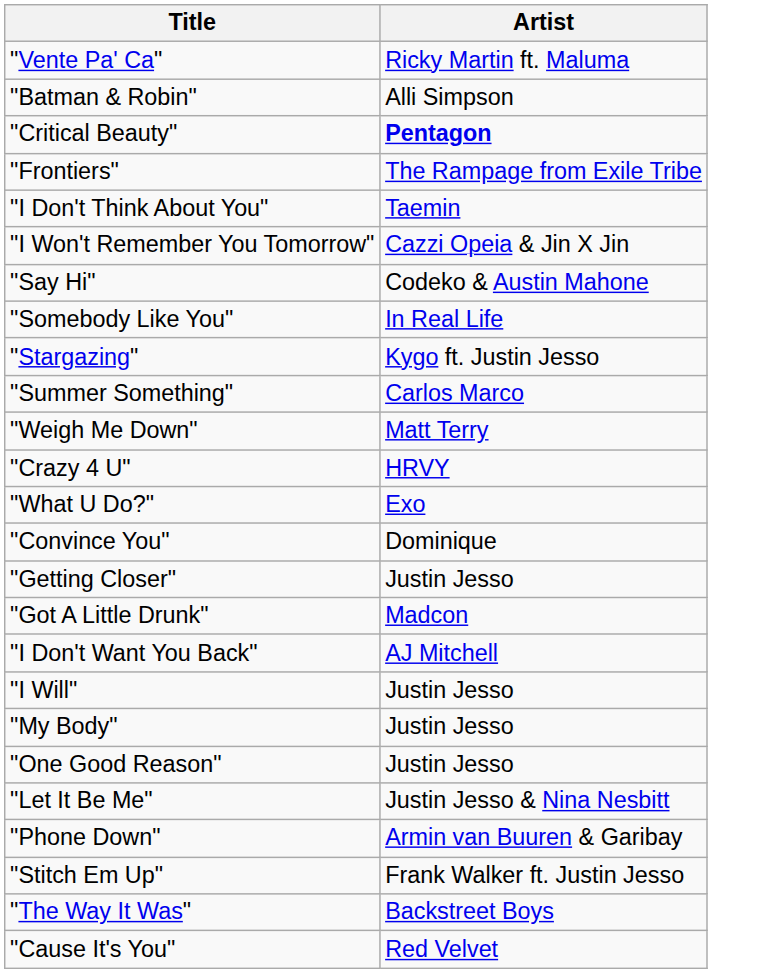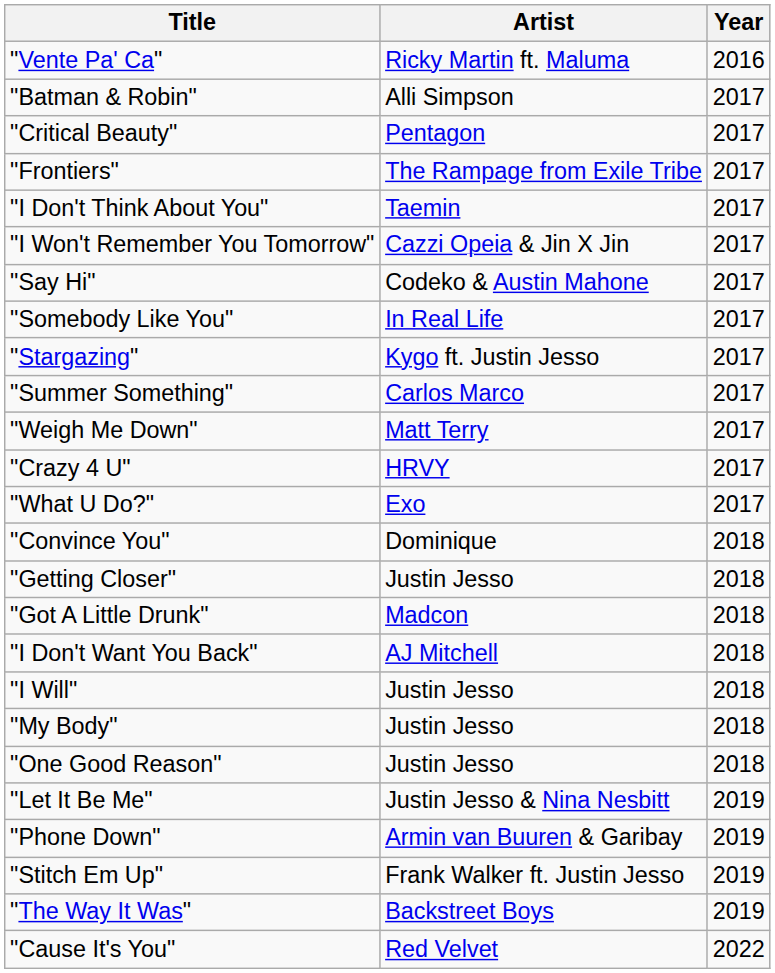 <table class="wikitable">
 <tr>
 <th>Title</th>
 <th>Artist</th>
+<th>Year</th>
 </tr>
 <tr>
 <td>"<a href='#'>Vente Pa' Ca</a>"</td>
 <td><a href='#'>Ricky Martin</a> ft. <a href='#'>Maluma</a></td>
+<td>2016</td>
 </tr>
 <tr>
 <td>"Batman & Robin"</td>
 <td>Alli Simpson</td>
+<td>2017</td>
 </tr>
 <tr>
 <td>"Critical Beauty"</td>
-<td><strong><a href='#'>Pentagon</a></strong></td>
+<td><a href='#'>Pentagon</a></td>
+<td>2017</td>
 </tr>
 <tr>
 <td>"Frontiers"</td>
 <td><a href='#'>The Rampage from Exile Tribe</a></td>
+<td>2017</td>
 </tr>
 <tr>
 <td>"I Don't Think About You"</td>
 <td><a href='#'>Taemin</a></td>
+<td>2017</td>
 </tr>
 <tr>
 <td>"I Won't Remember You Tomorrow"</td>
 <td><a href='#'>Cazzi Opeia</a> & Jin X Jin</td>
+<td>2017</td>
 </tr>
 <tr>
 <td>"Say Hi"</td>
 <td>Codeko & <a href='#'>Austin Mahone</a></td>
+<td>2017</td>
 </tr>
 <tr>
 <td>"Somebody Like You"</td>
 <td><a href='#'>In Real Life</a></td>
+<td>2017</td>
 </tr>
 <tr>
 <td>"<a href='#'>Stargazing</a>"</td>
 <td><a href='#'>Kygo</a> ft. Justin Jesso</td>
+<td>2017</td>
 </tr>
 <tr>
 <td>"Summer Something"</td>
 <td><a href='#'>Carlos Marco</a></td>
+<td>2017</td>
 </tr>
 <tr>
 <td>"Weigh Me Down"</td>
 <td><a href='#'>Matt Terry</a></td>
+<td>2017</td>
 </tr>
 <tr>
 <td>"Crazy 4 U"</td>
 <td><a href='#'>HRVY</a></td>
+<td>2017</td>
 </tr>
 <tr>
 <td>"What U Do?"</td>
 <td><a href='#'>Exo</a></td>
+<td>2017</td>
 </tr>
 <tr>
 <td>"Convince You"</td>
 <td>Dominique</td>
+<td>2018</td>
 </tr>
 <tr>
 <td>"Getting Closer"</td>
 <td>Justin Jesso</td>
+<td>2018</td>
 </tr>
 <tr>
 <td>"Got A Little Drunk"</td>
 <td><a href='#'>Madcon</a></td>
+<td>2018</td>
 </tr>
 <tr>
 <td>"I Don't Want You Back"</td>
 <td><a href='#'>AJ Mitchell</a></td>
+<td>2018</td>
 </tr>
 <tr>
 <td>"I Will"</td>
 <td>Justin Jesso</td>
+<td>2018</td>
 </tr>
 <tr>
 <td>"My Body"</td>
 <td>Justin Jesso</td>
+<td>2018</td>
 </tr>
 <tr>
 <td>"One Good Reason"</td>
 <td>Justin Jesso</td>
+<td>2018</td>
 </tr>
 <tr>
 <td>"Let It Be Me"</td>
 <td>Justin Jesso & <a href='#'>Nina Nesbitt</a></td>
+<td>2019</td>
 </tr>
 <tr>
 <td>"Phone Down"</td>
 <td><a href='#'>Armin van Buuren</a> & Garibay</td>
+<td>2019</td>
 </tr>
 <tr>
 <td>"Stitch Em Up"</td>
 <td>Frank Walker ft. Justin Jesso</td>
+<td>2019</td>
 </tr>
 <tr>
 <td>"<a href='#'>The Way It Was</a>"</td>
 <td><a href='#'>Backstreet Boys</a></td>
+<td>2019</td>
 </tr>
 <tr>
 <td>"Cause It's You"</td>
 <td><a href='#'>Red Velvet</a></td>
+<td>2022</td>
 </tr>
 </table>
